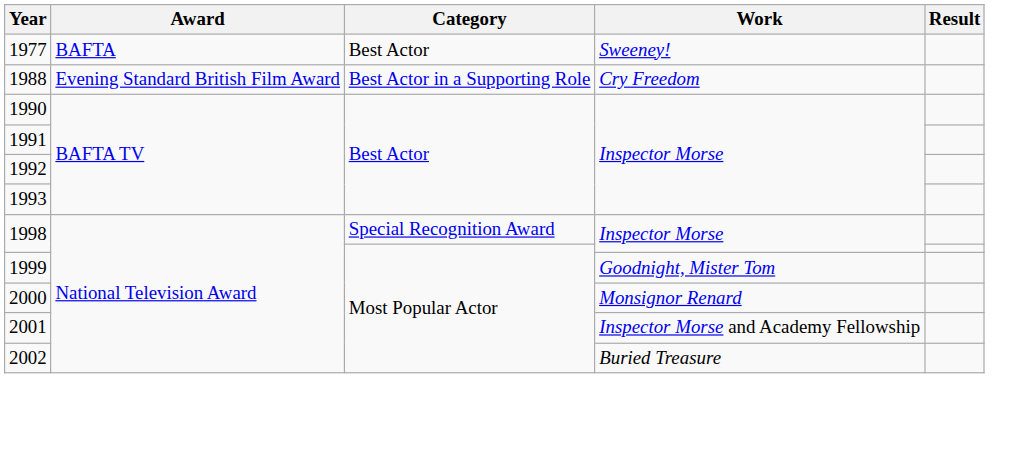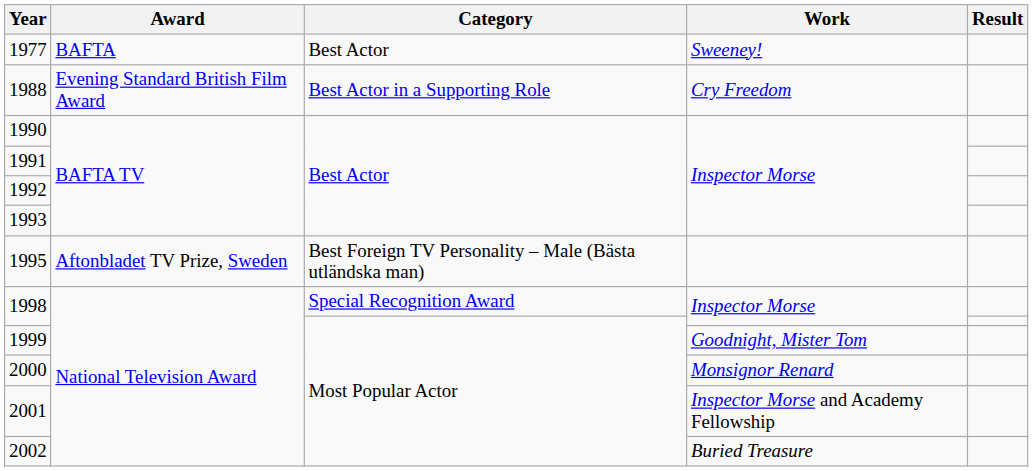 <table class="wikitable">
 <tr>
 <th>Year</th>
 <th>Award</th>
 <th>Category</th>
 <th>Work</th>
 <th>Result</th>
 </tr>
 <tr>
 <td>1977</td>
 <td><a href='#'>BAFTA</a></td>
 <td>Best Actor</td>
 <td><em><a href='#'>Sweeney!</a></em></td>
 <td></td>
 </tr>
 <tr>
 <td>1988</td>
 <td><a href='#'>Evening Standard British Film Award</a></td>
 <td><a href='#'>Best Actor in a Supporting Role</a></td>
 <td><a href='#'><em>Cry Freedom</em></a></td>
 <td></td>
 </tr>
 <tr>
 <td>1990</td>
 <td rowspan=4><a href='#'>BAFTA TV</a></td>
 <td rowspan=4><a href='#'>Best Actor</a></td>
 <td rowspan=4><a href='#'><em>Inspector Morse</em></a></td>
 <td></td>
 </tr>
 <tr>
 <td>1991</td>
 <td></td>
 </tr>
 <tr>
 <td>1992</td>
 <td></td>
 </tr>
 <tr>
 <td>1993</td>
 <td></td>
 </tr>
 <tr>
+<td>1995</td>
+<td><a href='#'>Aftonbladet</a> TV Prize, <a href='#'>Sweden</a></td>
+<td>Best Foreign TV Personality – Male (Bästa utländska man)</td>
+<td></td>
+<td></td>
+</tr>
+<tr>
 <td rowspan=2>1998</td>
 <td rowspan=6><a href='#'>National Television Award</a></td>
 <td><a href='#'>Special Recognition Award</a></td>
 <td rowspan=2><a href='#'><em>Inspector Morse</em></a></td>
 <td></td>
 </tr>
 <tr>
 <td rowspan=5>Most Popular Actor</td>
 <td></td>
 </tr>
 <tr>
 <td>1999</td>
 <td><a href='#'><em>Goodnight, Mister Tom</em></a></td>
 <td></td>
 </tr>
 <tr>
 <td>2000</td>
 <td><a href='#'><em>Monsignor Renard</em></a></td>
 <td></td>
 </tr>
 <tr>
 <td>2001</td>
 <td><a href='#'><em>Inspector Morse</em></a> and Academy Fellowship</td>
 <td></td>
 </tr>
 <tr>
 <td>2002</td>
 <td><em>Buried Treasure</em></td>
 <td></td>
 </tr>
 </table>
